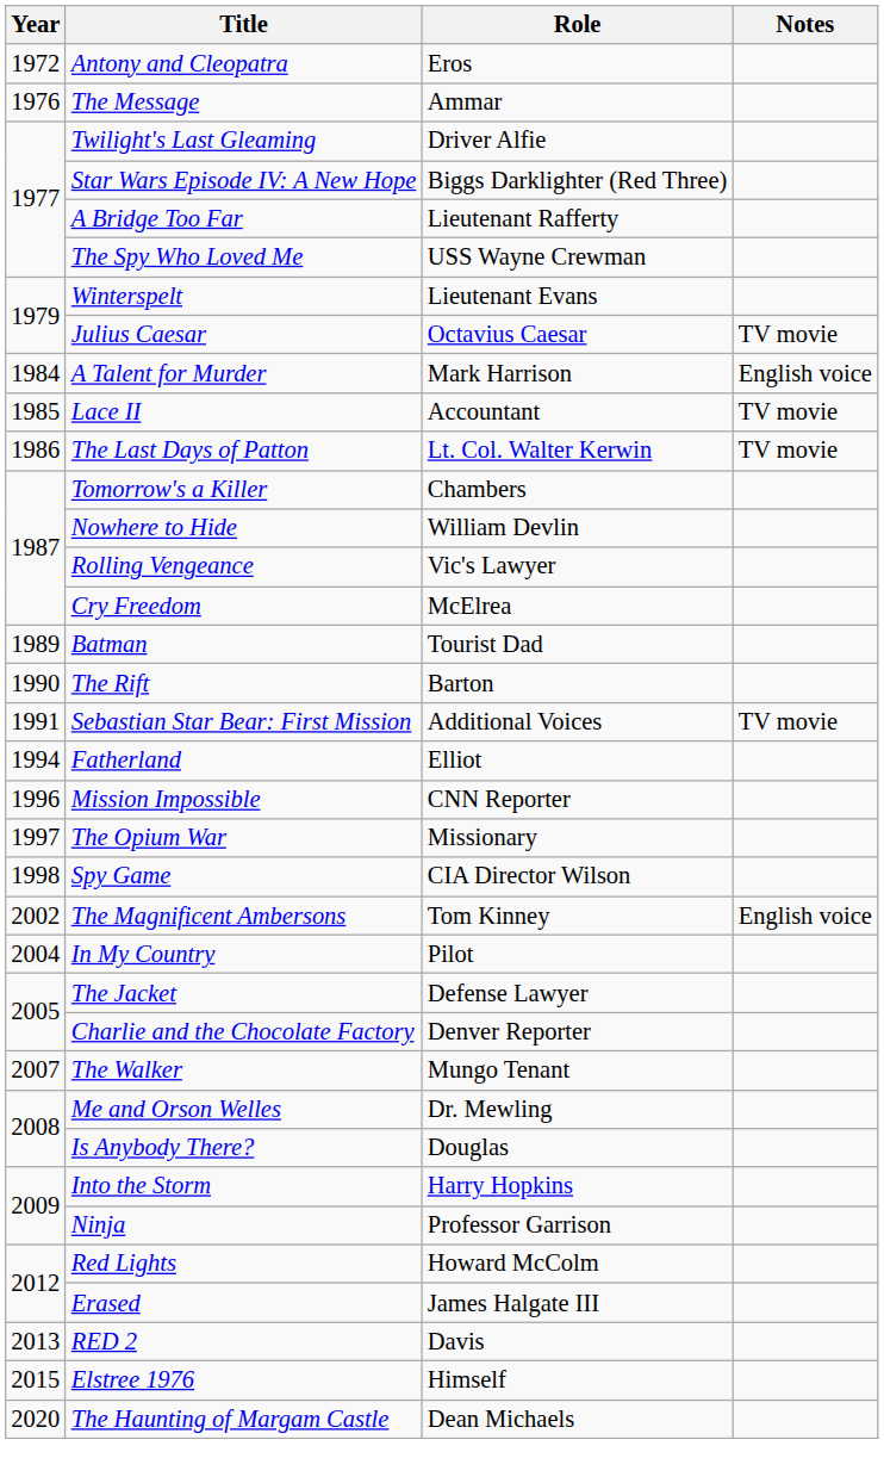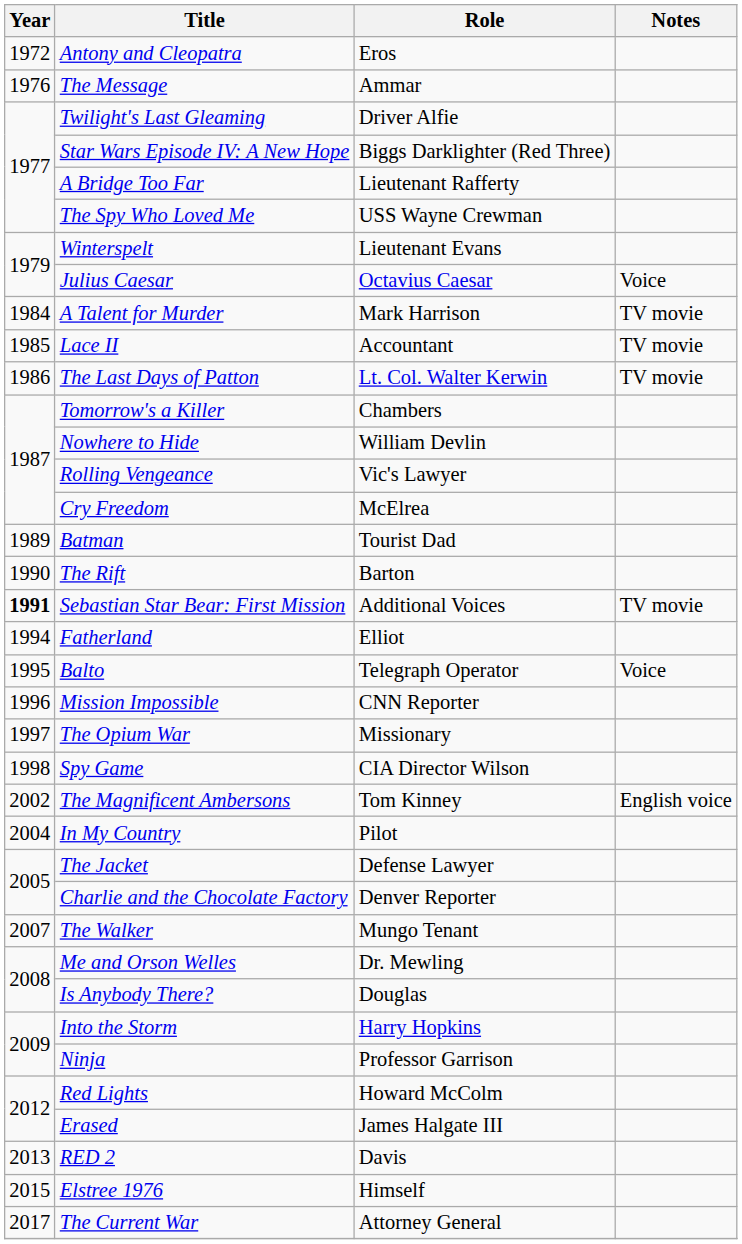 <table class="wikitable sortable">
 <tr>
 <th>Year</th>
 <th>Title</th>
 <th>Role</th>
 <th class="unsortable">Notes</th>
 </tr>
 <tr>
 <td>1972</td>
 <td><em><a href='#'>Antony and Cleopatra</a></em></td>
 <td>Eros</td>
 <td></td>
 </tr>
 <tr>
 <td>1976</td>
 <td data-sort-value="Message, The"><em><a href='#'>The Message</a></em></td>
 <td>Ammar</td>
 <td></td>
 </tr>
 <tr>
 <td rowspan="4">1977</td>
 <td><em><a href='#'>Twilight's Last Gleaming</a></em></td>
 <td>Driver Alfie</td>
 <td></td>
 </tr>
 <tr>
 <td><em><a href='#'>Star Wars Episode IV: A New Hope</a></em></td>
 <td>Biggs Darklighter (Red Three)</td>
 <td></td>
 </tr>
 <tr>
 <td data-sort-value="Bridge Too Far, A"><em><a href='#'>A Bridge Too Far</a></em></td>
 <td>Lieutenant Rafferty</td>
 <td></td>
 </tr>
 <tr>
 <td data-sort-value="Spy Who Loved Me, The"><em><a href='#'>The Spy Who Loved Me</a></em></td>
 <td>USS Wayne Crewman</td>
 <td></td>
 </tr>
 <tr>
 <td rowspan=2>1979</td>
 <td><em><a href='#'>Winterspelt</a></em></td>
 <td>Lieutenant Evans</td>
 <td></td>
 </tr>
 <tr>
 <td><em><a href='#'>Julius Caesar</a></em></td>
 <td><a href='#'>Octavius Caesar</a></td>
-<td>TV movie</td>
+<td>Voice</td>
 </tr>
 <tr>
 <td>1984</td>
 <td data-sort-value="Talent for Murder, A"><em><a href='#'>A Talent for Murder</a></em></td>
 <td>Mark Harrison</td>
-<td>English voice</td>
+<td>TV movie</td>
 </tr>
 <tr>
 <td>1985</td>
 <td><em><a href='#'>Lace II</a></em></td>
 <td>Accountant</td>
 <td>TV movie</td>
 </tr>
 <tr>
 <td>1986</td>
 <td data-sort-value="Last Days of Patton, The"><em><a href='#'>The Last Days of Patton</a></em></td>
 <td><a href='#'>Lt. Col. Walter Kerwin</a></td>
 <td>TV movie</td>
 </tr>
 <tr>
 <td rowspan="4">1987</td>
 <td><em><a href='#'>Tomorrow's a Killer</a></em></td>
 <td>Chambers</td>
 <td></td>
 </tr>
 <tr>
 <td><em><a href='#'>Nowhere to Hide</a></em></td>
 <td>William Devlin</td>
 <td></td>
 </tr>
 <tr>
 <td><em><a href='#'>Rolling Vengeance</a></em></td>
 <td>Vic's Lawyer</td>
 <td></td>
 </tr>
 <tr>
 <td><em><a href='#'>Cry Freedom</a></em></td>
 <td>McElrea</td>
 <td></td>
 </tr>
 <tr>
 <td>1989</td>
 <td><em><a href='#'>Batman</a></em></td>
 <td>Tourist Dad</td>
 <td></td>
 </tr>
 <tr>
 <td>1990</td>
 <td data-sort-value="Rift, The"><em><a href='#'>The Rift</a></em></td>
 <td>Barton</td>
 <td></td>
 </tr>
 <tr>
-<td>1991</td>
+<td><strong>1991</strong></td>
 <td><em><a href='#'>Sebastian Star Bear: First Mission</a></em></td>
 <td>Additional Voices</td>
 <td>TV movie</td>
 </tr>
 <tr>
 <td>1994</td>
 <td><em><a href='#'>Fatherland</a></em></td>
 <td>Elliot</td>
 <td></td>
+</tr>
+<tr>
+<td>1995</td>
+<td><em><a href='#'>Balto</a></em></td>
+<td>Telegraph Operator</td>
+<td>Voice</td>
 </tr>
 <tr>
 <td>1996</td>
 <td><em><a href='#'>Mission Impossible</a></em></td>
 <td>CNN Reporter</td>
 <td></td>
 </tr>
 <tr>
 <td>1997</td>
 <td data-sort-value="Opium War, The"><em><a href='#'>The Opium War</a></em></td>
 <td>Missionary</td>
 <td></td>
 </tr>
 <tr>
 <td>1998</td>
 <td><em><a href='#'>Spy Game</a></em></td>
 <td>CIA Director Wilson</td>
 <td></td>
 </tr>
 <tr>
 <td>2002</td>
 <td data-sort-value="Magnificent Ambersons, The"><em><a href='#'>The Magnificent Ambersons</a></em></td>
 <td>Tom Kinney</td>
 <td>English voice</td>
 </tr>
 <tr>
 <td>2004</td>
 <td><em><a href='#'>In My Country</a></em></td>
 <td>Pilot</td>
 <td></td>
 </tr>
 <tr>
 <td rowspan="2">2005</td>
 <td data-sort-value="Jacket, The"><em><a href='#'>The Jacket</a></em></td>
 <td>Defense Lawyer</td>
 <td></td>
 </tr>
 <tr>
 <td><em><a href='#'>Charlie and the Chocolate Factory</a></em></td>
 <td>Denver Reporter</td>
 <td></td>
 </tr>
 <tr>
 <td>2007</td>
 <td data-sort-value="Walker, The"><em><a href='#'>The Walker</a></em></td>
 <td>Mungo Tenant</td>
 <td></td>
 </tr>
 <tr>
 <td rowspan=2>2008</td>
 <td><em><a href='#'>Me and Orson Welles</a></em></td>
 <td>Dr. Mewling</td>
 <td></td>
 </tr>
 <tr>
 <td><em><a href='#'>Is Anybody There?</a></em></td>
 <td>Douglas</td>
 <td></td>
 </tr>
 <tr>
 <td rowspan=2>2009</td>
 <td><em><a href='#'>Into the Storm</a></em></td>
 <td><a href='#'>Harry Hopkins</a></td>
 <td></td>
 </tr>
 <tr>
 <td><em><a href='#'>Ninja</a></em></td>
 <td>Professor Garrison</td>
 <td></td>
 </tr>
 <tr>
 <td rowspan=2>2012</td>
 <td><em><a href='#'>Red Lights</a></em></td>
 <td>Howard McColm</td>
 <td></td>
 </tr>
 <tr>
 <td><em><a href='#'>Erased</a></em></td>
 <td>James Halgate III</td>
 <td></td>
 </tr>
 <tr>
 <td>2013</td>
 <td><em><a href='#'>RED 2</a></em></td>
 <td>Davis</td>
 <td></td>
 </tr>
 <tr>
 <td>2015</td>
 <td><em><a href='#'>Elstree 1976</a></em></td>
 <td>Himself</td>
 <td></td>
 </tr>
 <tr>
-<td>2020</td>
-<td data-sort-value="Haunting of Margam Castle, The"><em><a href='#'>The Haunting of Margam Castle</a></em></td>
-<td>Dean Michaels</td>
+<td>2017</td>
+<td data-sort-value="Current War, The"><em><a href='#'>The Current War</a></em></td>
+<td>Attorney General</td>
 <td></td>
 </tr>
 <tr>
 </tr>
 </table>
